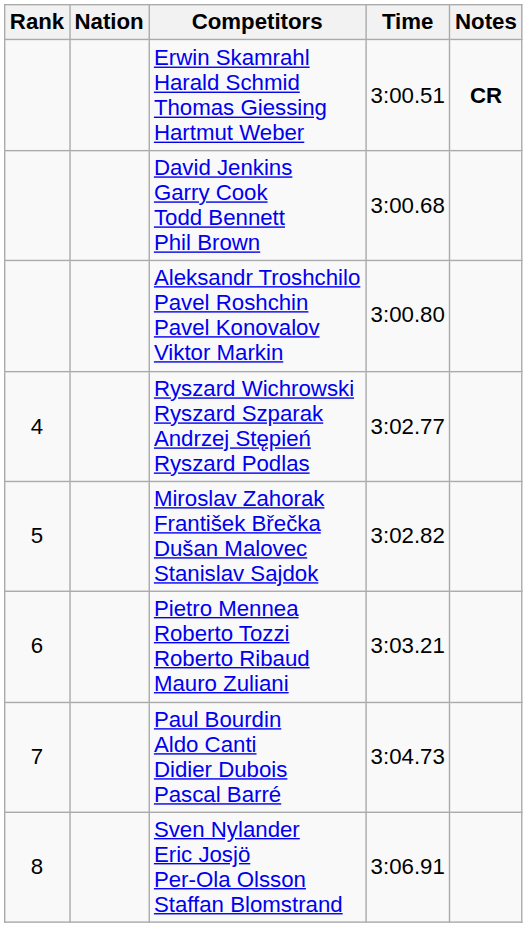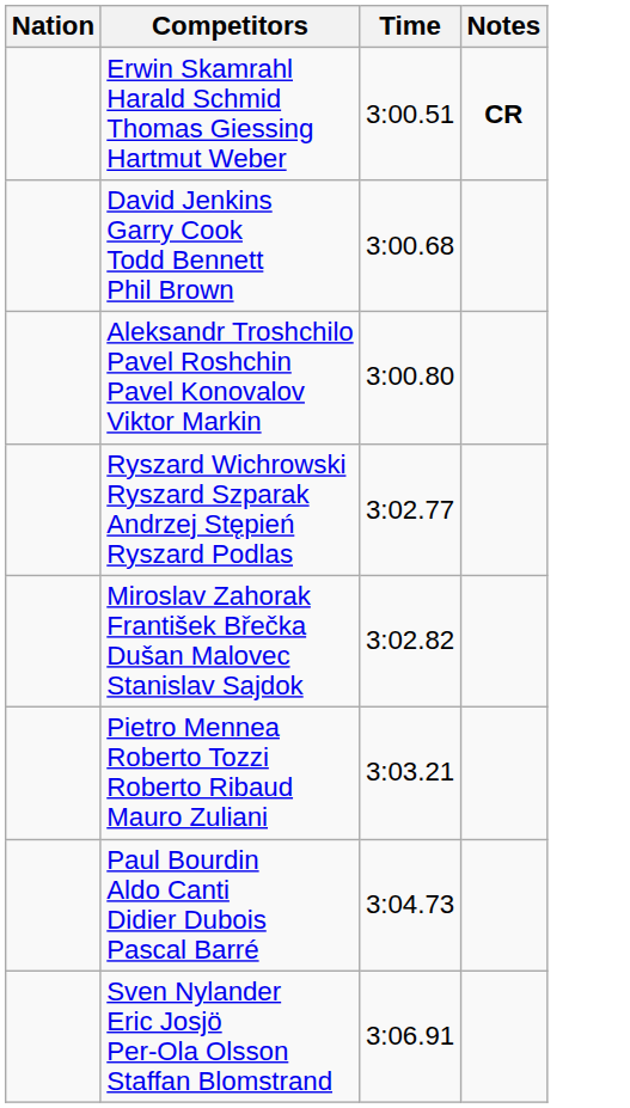 <table class="wikitable sortable" style="text-align:center">
 <tr>
-<th>Rank</th>
 <th>Nation</th>
 <th>Competitors</th>
 <th>Time</th>
 <th>Notes</th>
 </tr>
 <tr>
-<td></td>
 <td align=left></td>
 <td align=left><a href='#'>Erwin Skamrahl</a><br><a href='#'>Harald Schmid</a><br><a href='#'>Thomas Giessing</a><br><a href='#'>Hartmut Weber</a></td>
 <td>3:00.51</td>
 <td><strong>CR</strong></td>
 </tr>
 <tr>
-<td></td>
 <td align=left></td>
 <td align=left><a href='#'>David Jenkins</a><br><a href='#'>Garry Cook</a><br><a href='#'>Todd Bennett</a><br><a href='#'>Phil Brown</a></td>
 <td>3:00.68</td>
 <td></td>
 </tr>
 <tr>
-<td></td>
 <td align=left></td>
 <td align=left><a href='#'>Aleksandr Troshchilo</a><br><a href='#'>Pavel Roshchin</a><br><a href='#'>Pavel Konovalov</a><br><a href='#'>Viktor Markin</a></td>
 <td>3:00.80</td>
 <td></td>
 </tr>
 <tr>
-<td>4</td>
 <td align=left></td>
 <td align=left><a href='#'>Ryszard Wichrowski</a><br><a href='#'>Ryszard Szparak</a><br><a href='#'>Andrzej Stępień</a><br><a href='#'>Ryszard Podlas</a></td>
 <td>3:02.77</td>
 <td></td>
 </tr>
 <tr>
-<td>5</td>
 <td align=left></td>
 <td align=left><a href='#'>Miroslav Zahorak</a><br><a href='#'>František Břečka</a><br><a href='#'>Dušan Malovec</a><br><a href='#'>Stanislav Sajdok</a></td>
 <td>3:02.82</td>
 <td></td>
 </tr>
 <tr>
-<td>6</td>
 <td align=left></td>
 <td align=left><a href='#'>Pietro Mennea</a><br><a href='#'>Roberto Tozzi</a><br><a href='#'>Roberto Ribaud</a><br><a href='#'>Mauro Zuliani</a></td>
 <td>3:03.21</td>
 <td></td>
 </tr>
 <tr>
-<td>7</td>
 <td align=left></td>
 <td align=left><a href='#'>Paul Bourdin</a><br><a href='#'>Aldo Canti</a><br><a href='#'>Didier Dubois</a><br><a href='#'>Pascal Barré</a></td>
 <td>3:04.73</td>
 <td></td>
 </tr>
 <tr>
-<td>8</td>
 <td align=left></td>
 <td align=left><a href='#'>Sven Nylander</a><br><a href='#'>Eric Josjö</a><br><a href='#'>Per-Ola Olsson</a><br><a href='#'>Staffan Blomstrand</a></td>
 <td>3:06.91</td>
 <td></td>
 </tr>
 </table>
